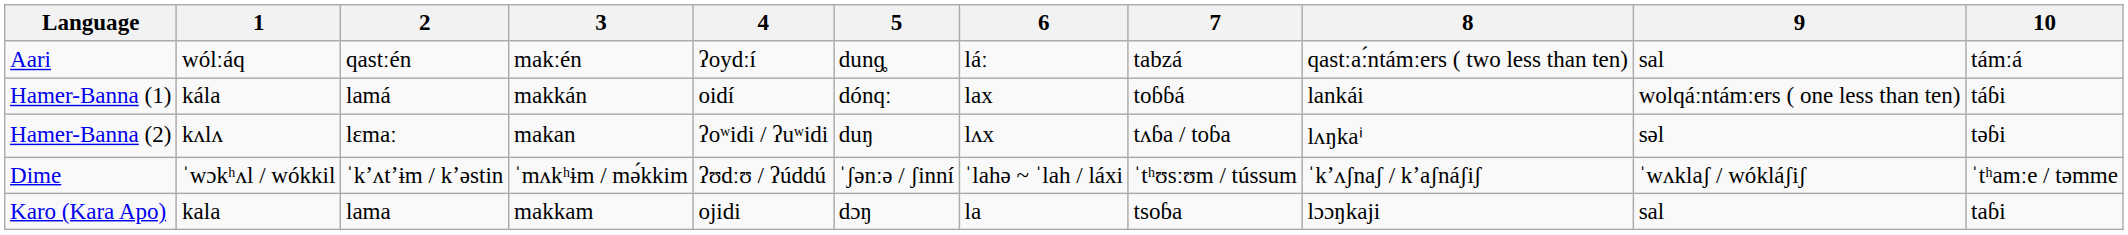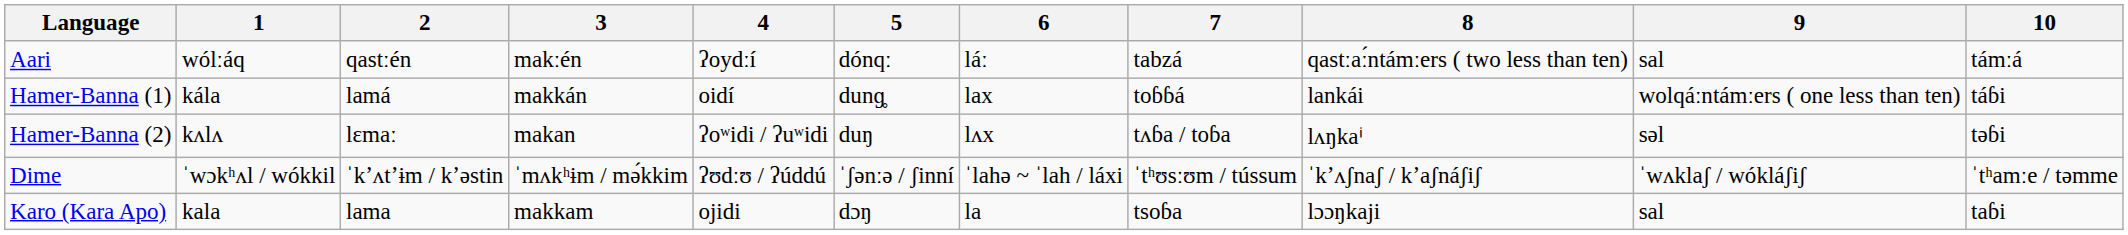 <table class="wikitable sortable">
 <tr>
 <th>Language</th>
 <th>1</th>
 <th>2</th>
 <th>3</th>
 <th>4</th>
 <th>5</th>
 <th>6</th>
 <th>7</th>
 <th>8</th>
 <th>9</th>
 <th>10</th>
 </tr>
 <tr>
 <td><a href='#'>Aari</a></td>
 <td>wólːáq</td>
 <td>qastːén</td>
 <td>makːén</td>
 <td>ʔoydːí</td>
-<td>dunɡ̥</td>
+<td>dónqː</td>
 <td>láː</td>
 <td>tabzá</td>
 <td>qastːaː́ntámːers ( two less than ten)</td>
 <td>sal</td>
 <td>támːá</td>
 </tr>
 <tr>
 <td><a href='#'>Hamer-Banna</a> (1)</td>
 <td>kála</td>
 <td>lamá</td>
 <td>makkán</td>
 <td>oidí</td>
-<td>dónqː</td>
+<td>dunɡ̥</td>
 <td>lax</td>
 <td>toɓɓá</td>
 <td>lankái</td>
 <td>wolqáːntámːers ( one less than ten)</td>
 <td>táɓi</td>
 </tr>
 <tr>
 <td><a href='#'>Hamer-Banna</a> (2)</td>
 <td>kʌlʌ</td>
 <td>lɛmaː</td>
 <td>makan</td>
 <td>ʔoʷidi / ʔuʷidi</td>
 <td>duŋ</td>
 <td>lʌx</td>
 <td>tʌɓa / toɓa</td>
 <td>lʌŋkaⁱ</td>
 <td>səl</td>
 <td>təɓi</td>
 </tr>
 <tr>
 <td><a href='#'>Dime</a></td>
 <td>ˈwɔkʰʌl  / wókkil</td>
 <td>ˈkʼʌtʼɨm  / kʼəstin</td>
 <td>ˈmʌkʰɨm / mə́kkim</td>
 <td>ʔʊdːʊ / ʔúddú</td>
 <td>ˈʃənːə / ʃinní</td>
 <td>ˈlahə ~ ˈlah / láxi</td>
 <td>ˈtʰʊsːʊm / tússum</td>
 <td>ˈkʼʌʃnaʃ / kʼaʃnáʃiʃ</td>
 <td>ˈwʌklaʃ / wókláʃiʃ</td>
 <td>ˈtʰamːe / təmme</td>
 </tr>
 <tr>
 <td><a href='#'>Karo (Kara Apo)</a></td>
 <td>kala</td>
 <td>lama</td>
 <td>makkam</td>
 <td>ojidi</td>
 <td>dɔŋ</td>
 <td>la</td>
 <td>tsoɓa</td>
 <td>lɔɔŋkaji</td>
 <td>sal</td>
 <td>taɓi</td>
 </tr>
 </table>
